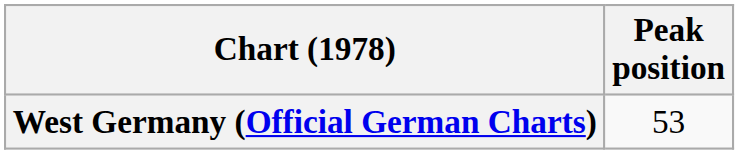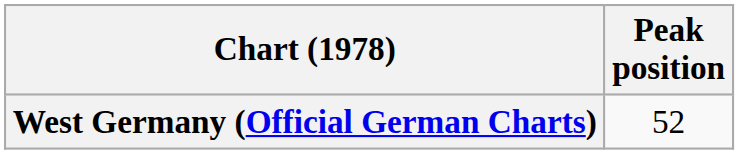 <table class="wikitable sortable plainrowheaders">
 <tr>
 <th>Chart (1978)</th>
 <th>Peak<br>position</th>
 </tr>
 <tr>
 <th scope="row">West Germany (<a href='#'>Official German Charts</a>)</th>
-<td style="text-align:center;">53</td>
+<td style="text-align:center;">52</td>
 </tr>
 </table>
